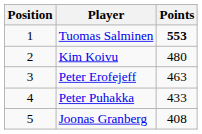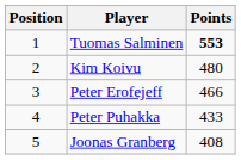 <table class=wikitable>
 <tr>
 <th>Position</th>
 <th>Player</th>
 <th>Points</th>
 </tr>
 <tr>
 <td align=center>1</td>
 <td> <a href='#'>Tuomas Salminen</a></td>
 <td align=center><strong>553</strong></td>
 </tr>
 <tr>
 <td align=center>2</td>
 <td> <a href='#'>Kim Koivu</a></td>
 <td align=center>480</td>
 </tr>
 <tr>
 <td align=center>3</td>
 <td> <a href='#'>Peter Erofejeff</a></td>
-<td align=center>463</td>
+<td align=center>466</td>
 </tr>
 <tr>
 <td align=center>4</td>
 <td> <a href='#'>Peter Puhakka</a></td>
 <td align=center>433</td>
 </tr>
 <tr>
 <td align=center>5</td>
 <td> <a href='#'>Joonas Granberg</a></td>
 <td align=center>408</td>
 </tr>
 </table>
